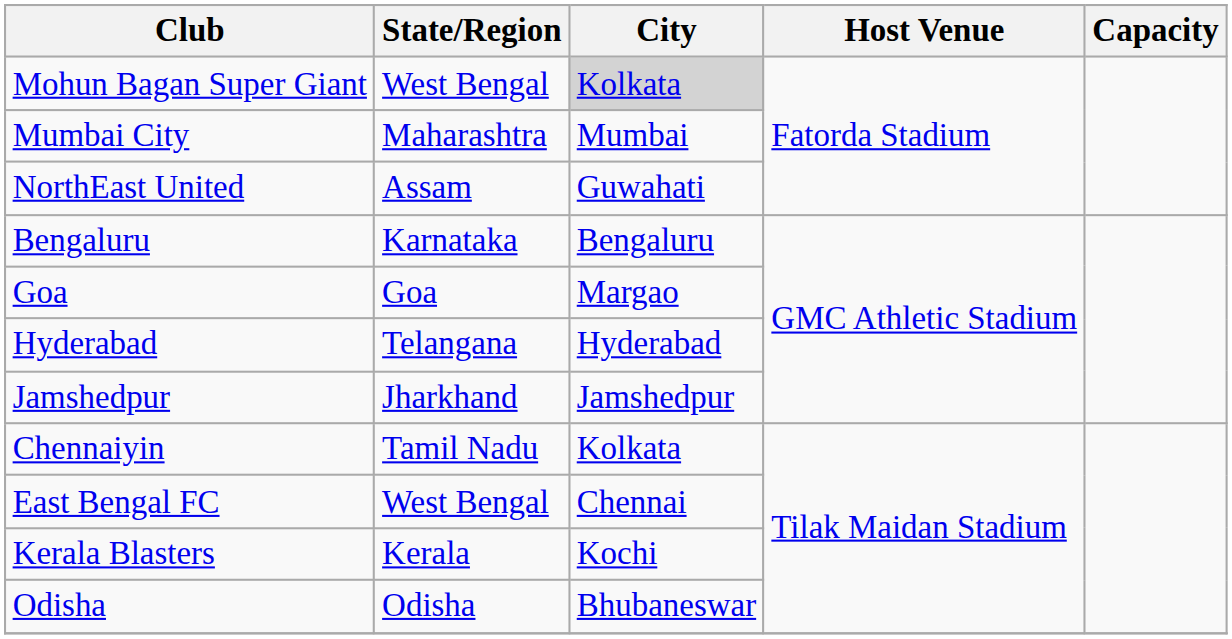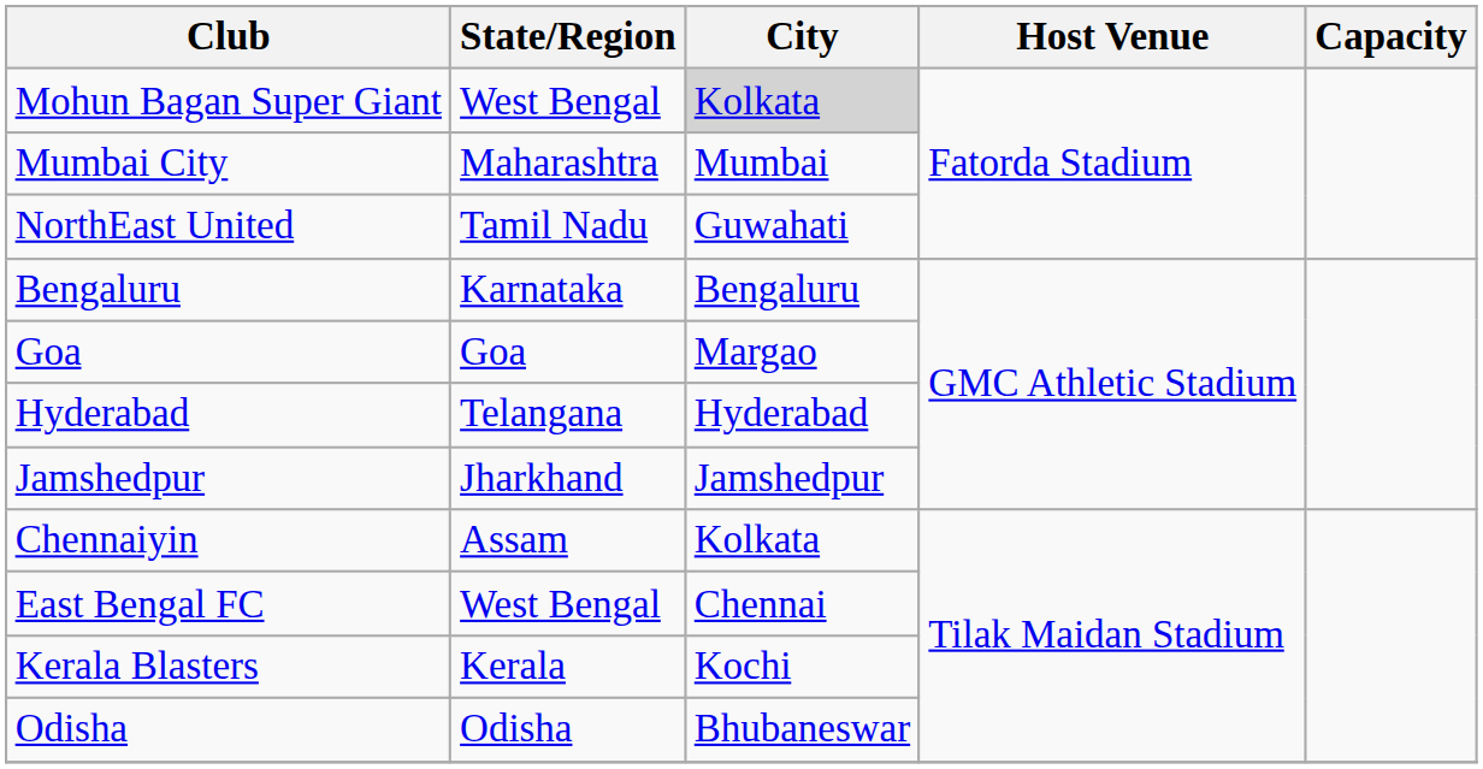 <table class="wikitable sortable">
 <tr>
 <th>Club</th>
 <th>State/Region</th>
 <th>City</th>
 <th>Host Venue</th>
 <th>Capacity</th>
 </tr>
 <tr>
 <td><a href='#'>Mohun Bagan Super Giant</a></td>
 <td><a href='#'>West Bengal</a></td>
 <td style="background: lightgrey;"><a href='#'>Kolkata</a></td>
 <td rowspan="3"><a href='#'>Fatorda Stadium</a></td>
 <td rowspan="3" style="text-align:center"></td>
 </tr>
 <tr>
 <td><a href='#'>Mumbai City</a></td>
 <td><a href='#'>Maharashtra</a></td>
 <td><a href='#'>Mumbai</a></td>
 </tr>
 <tr>
 <td><a href='#'>NorthEast United</a></td>
-<td><a href='#'>Assam</a></td>
+<td><a href='#'>Tamil Nadu</a></td>
 <td><a href='#'>Guwahati</a></td>
 </tr>
 <tr>
 <td><a href='#'>Bengaluru</a></td>
 <td><a href='#'>Karnataka</a></td>
 <td><a href='#'>Bengaluru</a></td>
 <td rowspan="4"><a href='#'>GMC Athletic Stadium</a></td>
 <td rowspan="4" style="text-align:center"></td>
 </tr>
 <tr>
 <td><a href='#'>Goa</a></td>
 <td><a href='#'>Goa</a></td>
 <td><a href='#'>Margao</a></td>
 </tr>
 <tr>
 <td><a href='#'>Hyderabad</a></td>
 <td><a href='#'>Telangana</a></td>
 <td><a href='#'>Hyderabad</a></td>
 </tr>
 <tr>
 <td><a href='#'>Jamshedpur</a></td>
 <td><a href='#'>Jharkhand</a></td>
 <td><a href='#'>Jamshedpur</a></td>
 </tr>
 <tr>
 <td><a href='#'>Chennaiyin</a></td>
-<td><a href='#'>Tamil Nadu</a></td>
+<td><a href='#'>Assam</a></td>
 <td><a href='#'>Kolkata</a></td>
 <td rowspan="4"><a href='#'>Tilak Maidan Stadium</a></td>
 <td rowspan="4" style="text-align:center"></td>
 </tr>
 <tr>
 <td><a href='#'>East Bengal FC</a></td>
 <td><a href='#'>West Bengal</a></td>
 <td><a href='#'>Chennai</a></td>
 </tr>
 <tr>
 <td><a href='#'>Kerala Blasters</a></td>
 <td><a href='#'>Kerala</a></td>
 <td><a href='#'>Kochi</a></td>
 </tr>
 <tr>
 <td><a href='#'>Odisha</a></td>
 <td><a href='#'>Odisha</a></td>
 <td><a href='#'>Bhubaneswar</a></td>
 </tr>
 <tr>
 </tr>
 </table>
